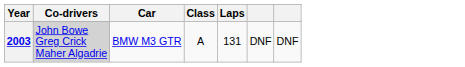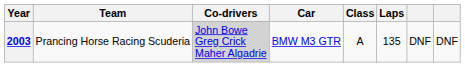 <table class="wikitable" style="text-align:center; font-size:90%">
 <tr>
 <th>Year</th>
+<th>Team</th>
 <th>Co-drivers</th>
 <th>Car</th>
 <th>Class</th>
 <th>Laps</th>
 <th></th>
 <th></th>
 </tr>
 <tr>
 <th><a href='#'>2003</a></th>
+<td align="left"> Prancing Horse Racing Scuderia</td>
 <td align="left" style="background: lightgrey;"> <a href='#'>John Bowe</a><br> <a href='#'>Greg Crick</a><br> <a href='#'>Maher Algadrie</a></td>
 <td align="left"><a href='#'>BMW M3 GTR</a></td>
 <td>A</td>
-<td>131</td>
+<td>135</td>
 <td>DNF</td>
 <td>DNF</td>
 </tr>
 </table>
